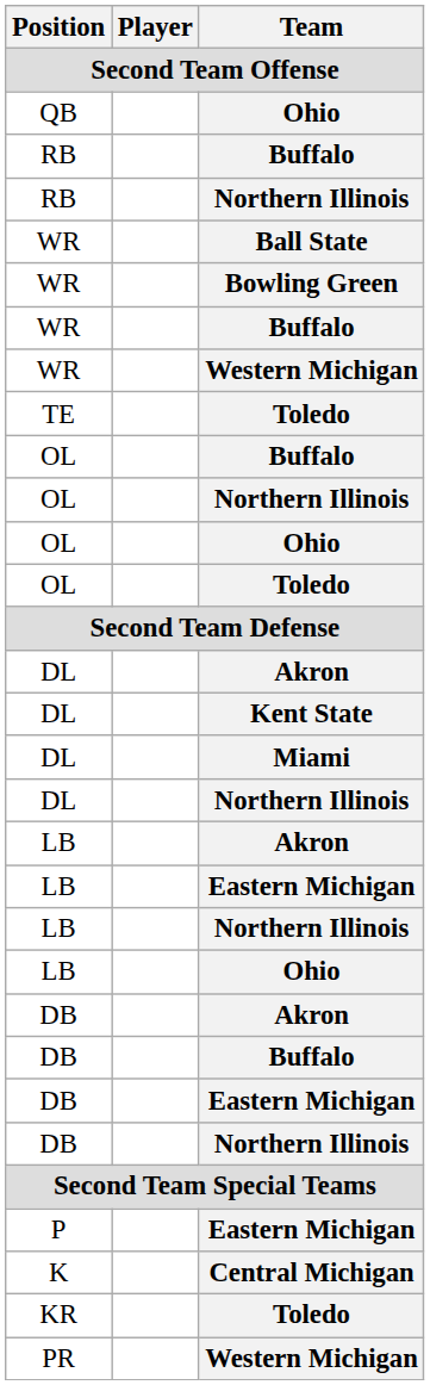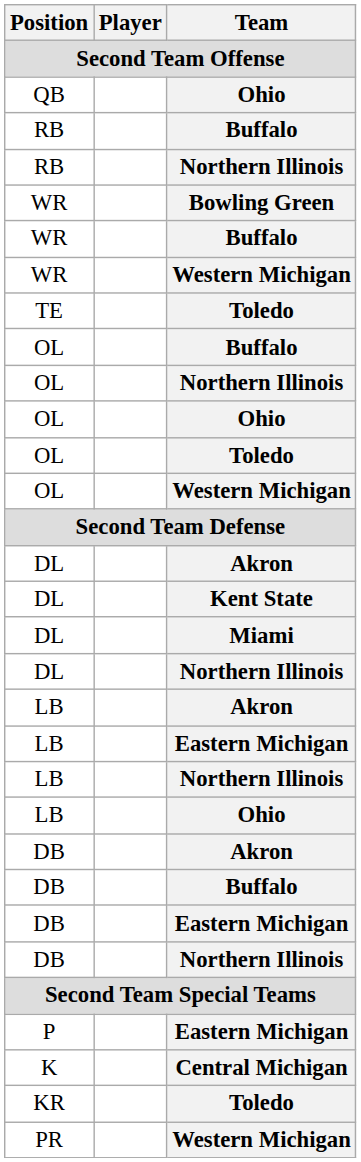 <table class="wikitable sortable">
 <tr>
 <th>Position</th>
 <th>Player</th>
 <th>Team</th>
 </tr>
 <tr>
 <td colspan="3" style="text-align:center; background:#ddd;"><strong>Second Team Offense</strong></td>
 </tr>
 <tr style="text-align:center;">
 <td style="background:white">QB</td>
 <td style="background:white"></td>
 <th style=>Ohio</th>
 </tr>
 <tr style="text-align:center;">
 <td style="background:white">RB</td>
 <td style="background:white"></td>
 <th style=>Buffalo</th>
 </tr>
 <tr style="text-align:center;">
 <td style="background:white">RB</td>
 <td style="background:white"></td>
 <th style=>Northern Illinois</th>
-</tr>
-<tr style="text-align:center;">
-<td style="background:white">WR</td>
-<td style="background:white"></td>
-<th style=>Ball State</th>
 </tr>
 <tr style="text-align:center;">
 <td style="background:white">WR</td>
 <td style="background:white"></td>
 <th style=>Bowling Green</th>
 </tr>
 <tr style="text-align:center;">
 <td style="background:white">WR</td>
 <td style="background:white"></td>
 <th style=>Buffalo</th>
 </tr>
 <tr style="text-align:center;">
 <td style="background:white">WR</td>
 <td style="background:white"></td>
 <th style=>Western Michigan</th>
 </tr>
 <tr style="text-align:center;">
 <td style="background:white">TE</td>
 <td style="background:white"></td>
 <th style=>Toledo</th>
 </tr>
 <tr style="text-align:center;">
 <td style="background:white">OL</td>
 <td style="background:white"></td>
 <th style=>Buffalo</th>
 </tr>
 <tr style="text-align:center;">
 <td style="background:white">OL</td>
 <td style="background:white"></td>
 <th style=>Northern Illinois</th>
 </tr>
 <tr style="text-align:center;">
 <td style="background:white">OL</td>
 <td style="background:white"></td>
 <th style=>Ohio</th>
 </tr>
 <tr style="text-align:center;">
 <td style="background:white">OL</td>
 <td style="background:white"></td>
 <th style=>Toledo</th>
+</tr>
+<tr style="text-align:center;">
+<td style="background:white">OL</td>
+<td style="background:white"></td>
+<th style=>Western Michigan</th>
 </tr>
 <tr>
 <td colspan="3" style="text-align:center; background:#ddd;"><strong>Second Team Defense</strong></td>
 </tr>
 <tr style="text-align:center;">
 <td style="background:white">DL</td>
 <td style="background:white"></td>
 <th style=>Akron</th>
 </tr>
 <tr style="text-align:center;">
 <td style="background:white">DL</td>
 <td style="background:white"></td>
 <th style=>Kent State</th>
 </tr>
 <tr style="text-align:center;">
 <td style="background:white">DL</td>
 <td style="background:white"></td>
 <th style=>Miami</th>
 </tr>
 <tr style="text-align:center;">
 <td style="background:white">DL</td>
 <td style="background:white"></td>
 <th style=>Northern Illinois</th>
 </tr>
 <tr style="text-align:center;">
 <td style="background:white">LB</td>
 <td style="background:white"></td>
 <th style=>Akron</th>
 </tr>
 <tr style="text-align:center;">
 <td style="background:white">LB</td>
 <td style="background:white"></td>
 <th style=>Eastern Michigan</th>
 </tr>
 <tr style="text-align:center;">
 <td style="background:white">LB</td>
 <td style="background:white"></td>
 <th style=>Northern Illinois</th>
 </tr>
 <tr style="text-align:center;">
 <td style="background:white">LB</td>
 <td style="background:white"></td>
 <th style=>Ohio</th>
 </tr>
 <tr style="text-align:center;">
 <td style="background:white">DB</td>
 <td style="background:white"></td>
 <th style=>Akron</th>
 </tr>
 <tr style="text-align:center;">
 <td style="background:white">DB</td>
 <td style="background:white"></td>
 <th style=>Buffalo</th>
 </tr>
 <tr style="text-align:center;">
 <td style="background:white">DB</td>
 <td style="background:white"></td>
 <th style=>Eastern Michigan</th>
 </tr>
 <tr style="text-align:center;">
 <td style="background:white">DB</td>
 <td style="background:white"></td>
 <th style=>Northern Illinois</th>
 </tr>
 <tr>
 <td colspan="3" style="text-align:center; background:#ddd;"><strong>Second Team Special Teams</strong></td>
 </tr>
 <tr style="text-align:center;">
 <td style="background:white">P</td>
 <td style="background:white"></td>
 <th style=>Eastern Michigan</th>
 </tr>
 <tr style="text-align:center;">
 <td style="background:white">K</td>
 <td style="background:white"></td>
 <th style=>Central Michigan</th>
 </tr>
 <tr style="text-align:center;">
 <td style="background:white">KR</td>
 <td style="background:white"></td>
 <th style=>Toledo</th>
 </tr>
 <tr style="text-align:center;">
 <td style="background:white">PR</td>
 <td style="background:white"></td>
 <th style=>Western Michigan</th>
 </tr>
 </table>
